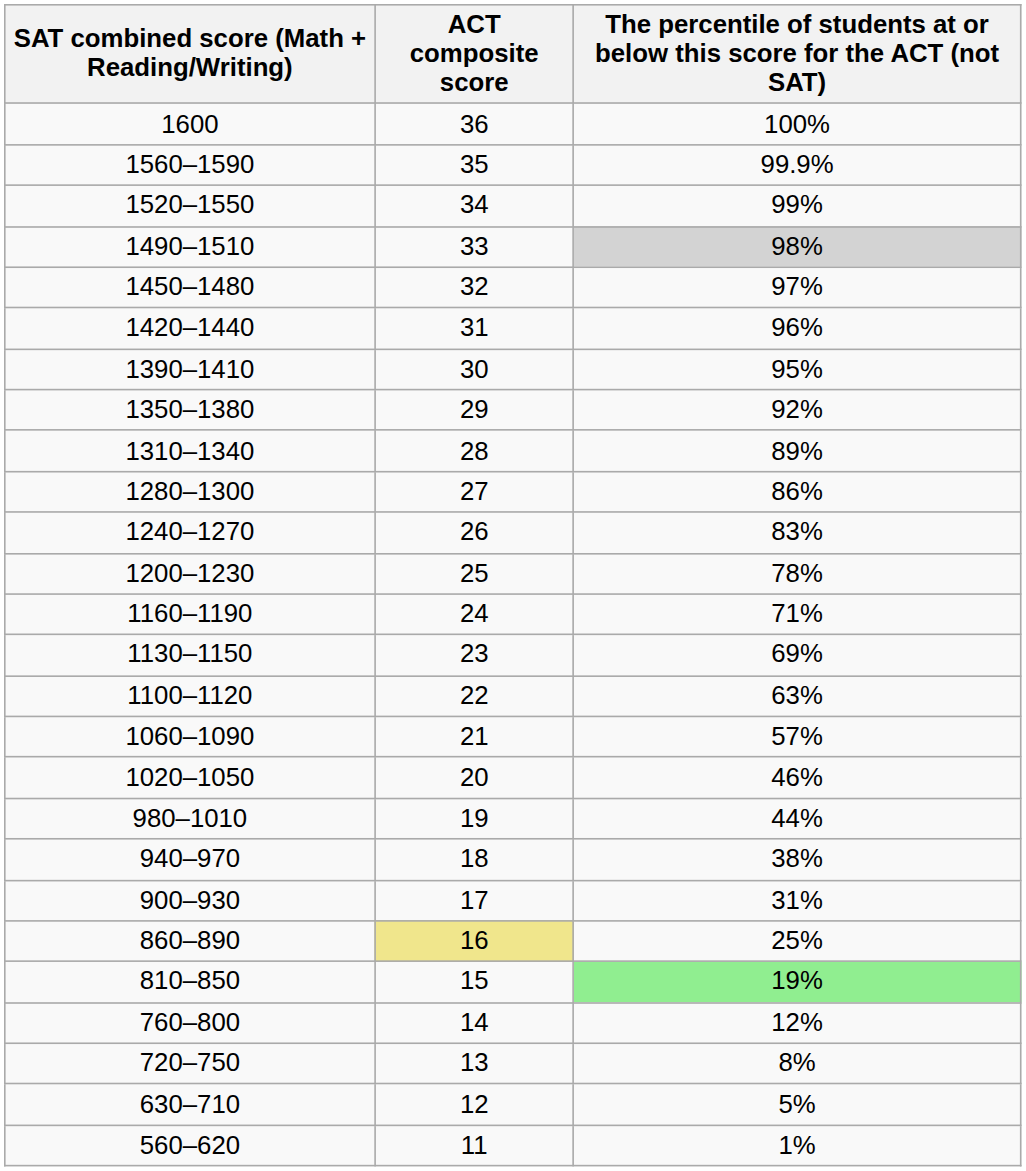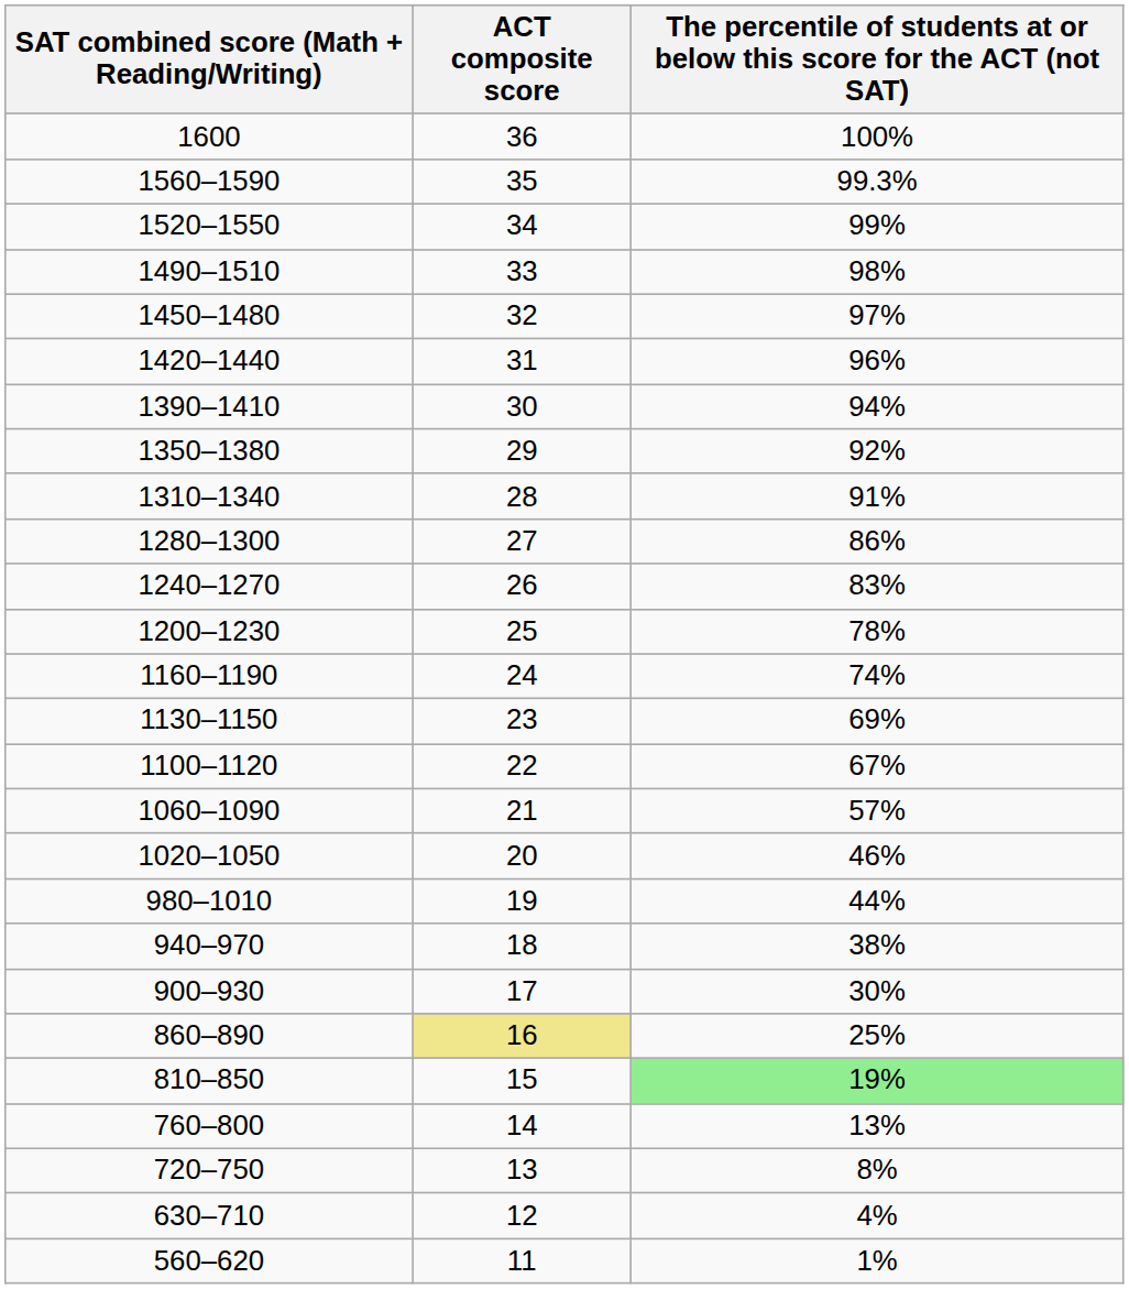 <table class="wikitable sortable" style="text-align:center" width="50%">
 <tr>
 <th>SAT combined score (Math + Reading/Writing)</th>
 <th>ACT composite score</th>
 <th>The percentile of students at or below this score for the ACT (not SAT)</th>
 </tr>
 <tr>
 <td>1600</td>
 <td>36</td>
 <td>100%</td>
 </tr>
 <tr>
 <td>1560–1590</td>
 <td>35</td>
-<td>99.9%</td>
+<td>99.3%</td>
 </tr>
 <tr>
 <td>1520–1550</td>
 <td>34</td>
 <td>99%</td>
 </tr>
 <tr>
 <td>1490–1510</td>
 <td>33</td>
-<td style="background: lightgrey;">98%</td>
+<td>98%</td>
 </tr>
 <tr>
 <td>1450–1480</td>
 <td>32</td>
 <td>97%</td>
 </tr>
 <tr>
 <td>1420–1440</td>
 <td>31</td>
 <td>96%</td>
 </tr>
 <tr>
 <td>1390–1410</td>
 <td>30</td>
-<td>95%</td>
+<td>94%</td>
 </tr>
 <tr>
 <td>1350–1380</td>
 <td>29</td>
 <td>92%</td>
 </tr>
 <tr>
 <td>1310–1340</td>
 <td>28</td>
-<td>89%</td>
+<td>91%</td>
 </tr>
 <tr>
 <td>1280–1300</td>
 <td>27</td>
 <td>86%</td>
 </tr>
 <tr>
 <td>1240–1270</td>
 <td>26</td>
 <td>83%</td>
 </tr>
 <tr>
 <td>1200–1230</td>
 <td>25</td>
 <td>78%</td>
 </tr>
 <tr>
 <td>1160–1190</td>
 <td>24</td>
-<td>71%</td>
+<td>74%</td>
 </tr>
 <tr>
 <td>1130–1150</td>
 <td>23</td>
 <td>69%</td>
 </tr>
 <tr>
 <td>1100–1120</td>
 <td>22</td>
-<td>63%</td>
+<td>67%</td>
 </tr>
 <tr>
 <td>1060–1090</td>
 <td>21</td>
 <td>57%</td>
 </tr>
 <tr>
 <td>1020–1050</td>
 <td>20</td>
 <td>46%</td>
 </tr>
 <tr>
 <td>980–1010</td>
 <td>19</td>
 <td>44%</td>
 </tr>
 <tr>
 <td>940–970</td>
 <td>18</td>
 <td>38%</td>
 </tr>
 <tr>
 <td>900–930</td>
 <td>17</td>
-<td>31%</td>
+<td>30%</td>
 </tr>
 <tr>
 <td>860–890</td>
 <td style="background: khaki;">16</td>
 <td>25%</td>
 </tr>
 <tr>
 <td>810–850</td>
 <td>15</td>
 <td style="background: lightgreen;">19%</td>
 </tr>
 <tr>
 <td>760–800</td>
 <td>14</td>
-<td>12%</td>
+<td>13%</td>
 </tr>
 <tr>
 <td>720–750</td>
 <td>13</td>
 <td>8%</td>
 </tr>
 <tr>
 <td>630–710</td>
 <td>12</td>
-<td>5%</td>
+<td>4%</td>
 </tr>
 <tr>
 <td>560–620</td>
 <td>11</td>
 <td>1%</td>
 </tr>
 </table>
